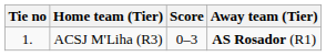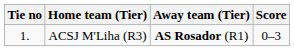 <table class="wikitable" style="text-align: center">
 <tr>
 <th>Tie no</th>
 <th>Home team (Tier)</th>
+<th>Away team (Tier)</th>
 <th>Score</th>
-<th>Away team (Tier)</th>
 </tr>
 <tr>
 <td>1.</td>
 <td> ACSJ M'Liha (R3)</td>
+<td><strong>AS Rosador</strong> (R1) </td>
 <td>0–3</td>
-<td><strong>AS Rosador</strong> (R1) </td>
 </tr>
 </table>
